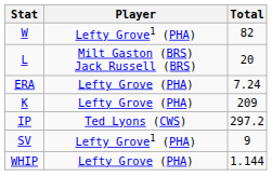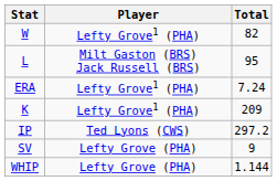 <table class="wikitable" style="text-align:center;">
 <tr>
 <th style="width:15%;">Stat</th>
 <th>Player</th>
 <th style="width:15%;">Total</th>
 </tr>
 <tr>
 <td><a href='#'>W</a></td>
 <td><a href='#'>Lefty Grove</a><sup>1</sup> (<a href='#'>PHA</a>)</td>
 <td>82</td>
 </tr>
 <tr>
 <td><a href='#'>L</a></td>
 <td><a href='#'>Milt Gaston</a> (<a href='#'>BRS</a>)<br><a href='#'>Jack Russell</a> (<a href='#'>BRS</a>)</td>
-<td>20</td>
+<td>95</td>
 </tr>
 <tr>
 <td><a href='#'>ERA</a></td>
-<td><a href='#'>Lefty Grove</a> (<a href='#'>PHA</a>)</td>
+<td><a href='#'>Lefty Grove</a><sup>1</sup> (<a href='#'>PHA</a>)</td>
 <td>7.24</td>
 </tr>
 <tr>
 <td><a href='#'>K</a></td>
-<td><a href='#'>Lefty Grove</a> (<a href='#'>PHA</a>)</td>
+<td><a href='#'>Lefty Grove</a><sup>1</sup> (<a href='#'>PHA</a>)</td>
 <td>209</td>
 </tr>
 <tr>
 <td><a href='#'>IP</a></td>
 <td><a href='#'>Ted Lyons</a> (<a href='#'>CWS</a>)</td>
 <td>297.2</td>
 </tr>
 <tr>
 <td><a href='#'>SV</a></td>
-<td><a href='#'>Lefty Grove</a><sup>1</sup> (<a href='#'>PHA</a>)</td>
+<td><a href='#'>Lefty Grove</a> (<a href='#'>PHA</a>)</td>
 <td>9</td>
 </tr>
 <tr>
 <td><a href='#'>WHIP</a></td>
 <td><a href='#'>Lefty Grove</a> (<a href='#'>PHA</a>)</td>
 <td>1.144</td>
 </tr>
 </table>
